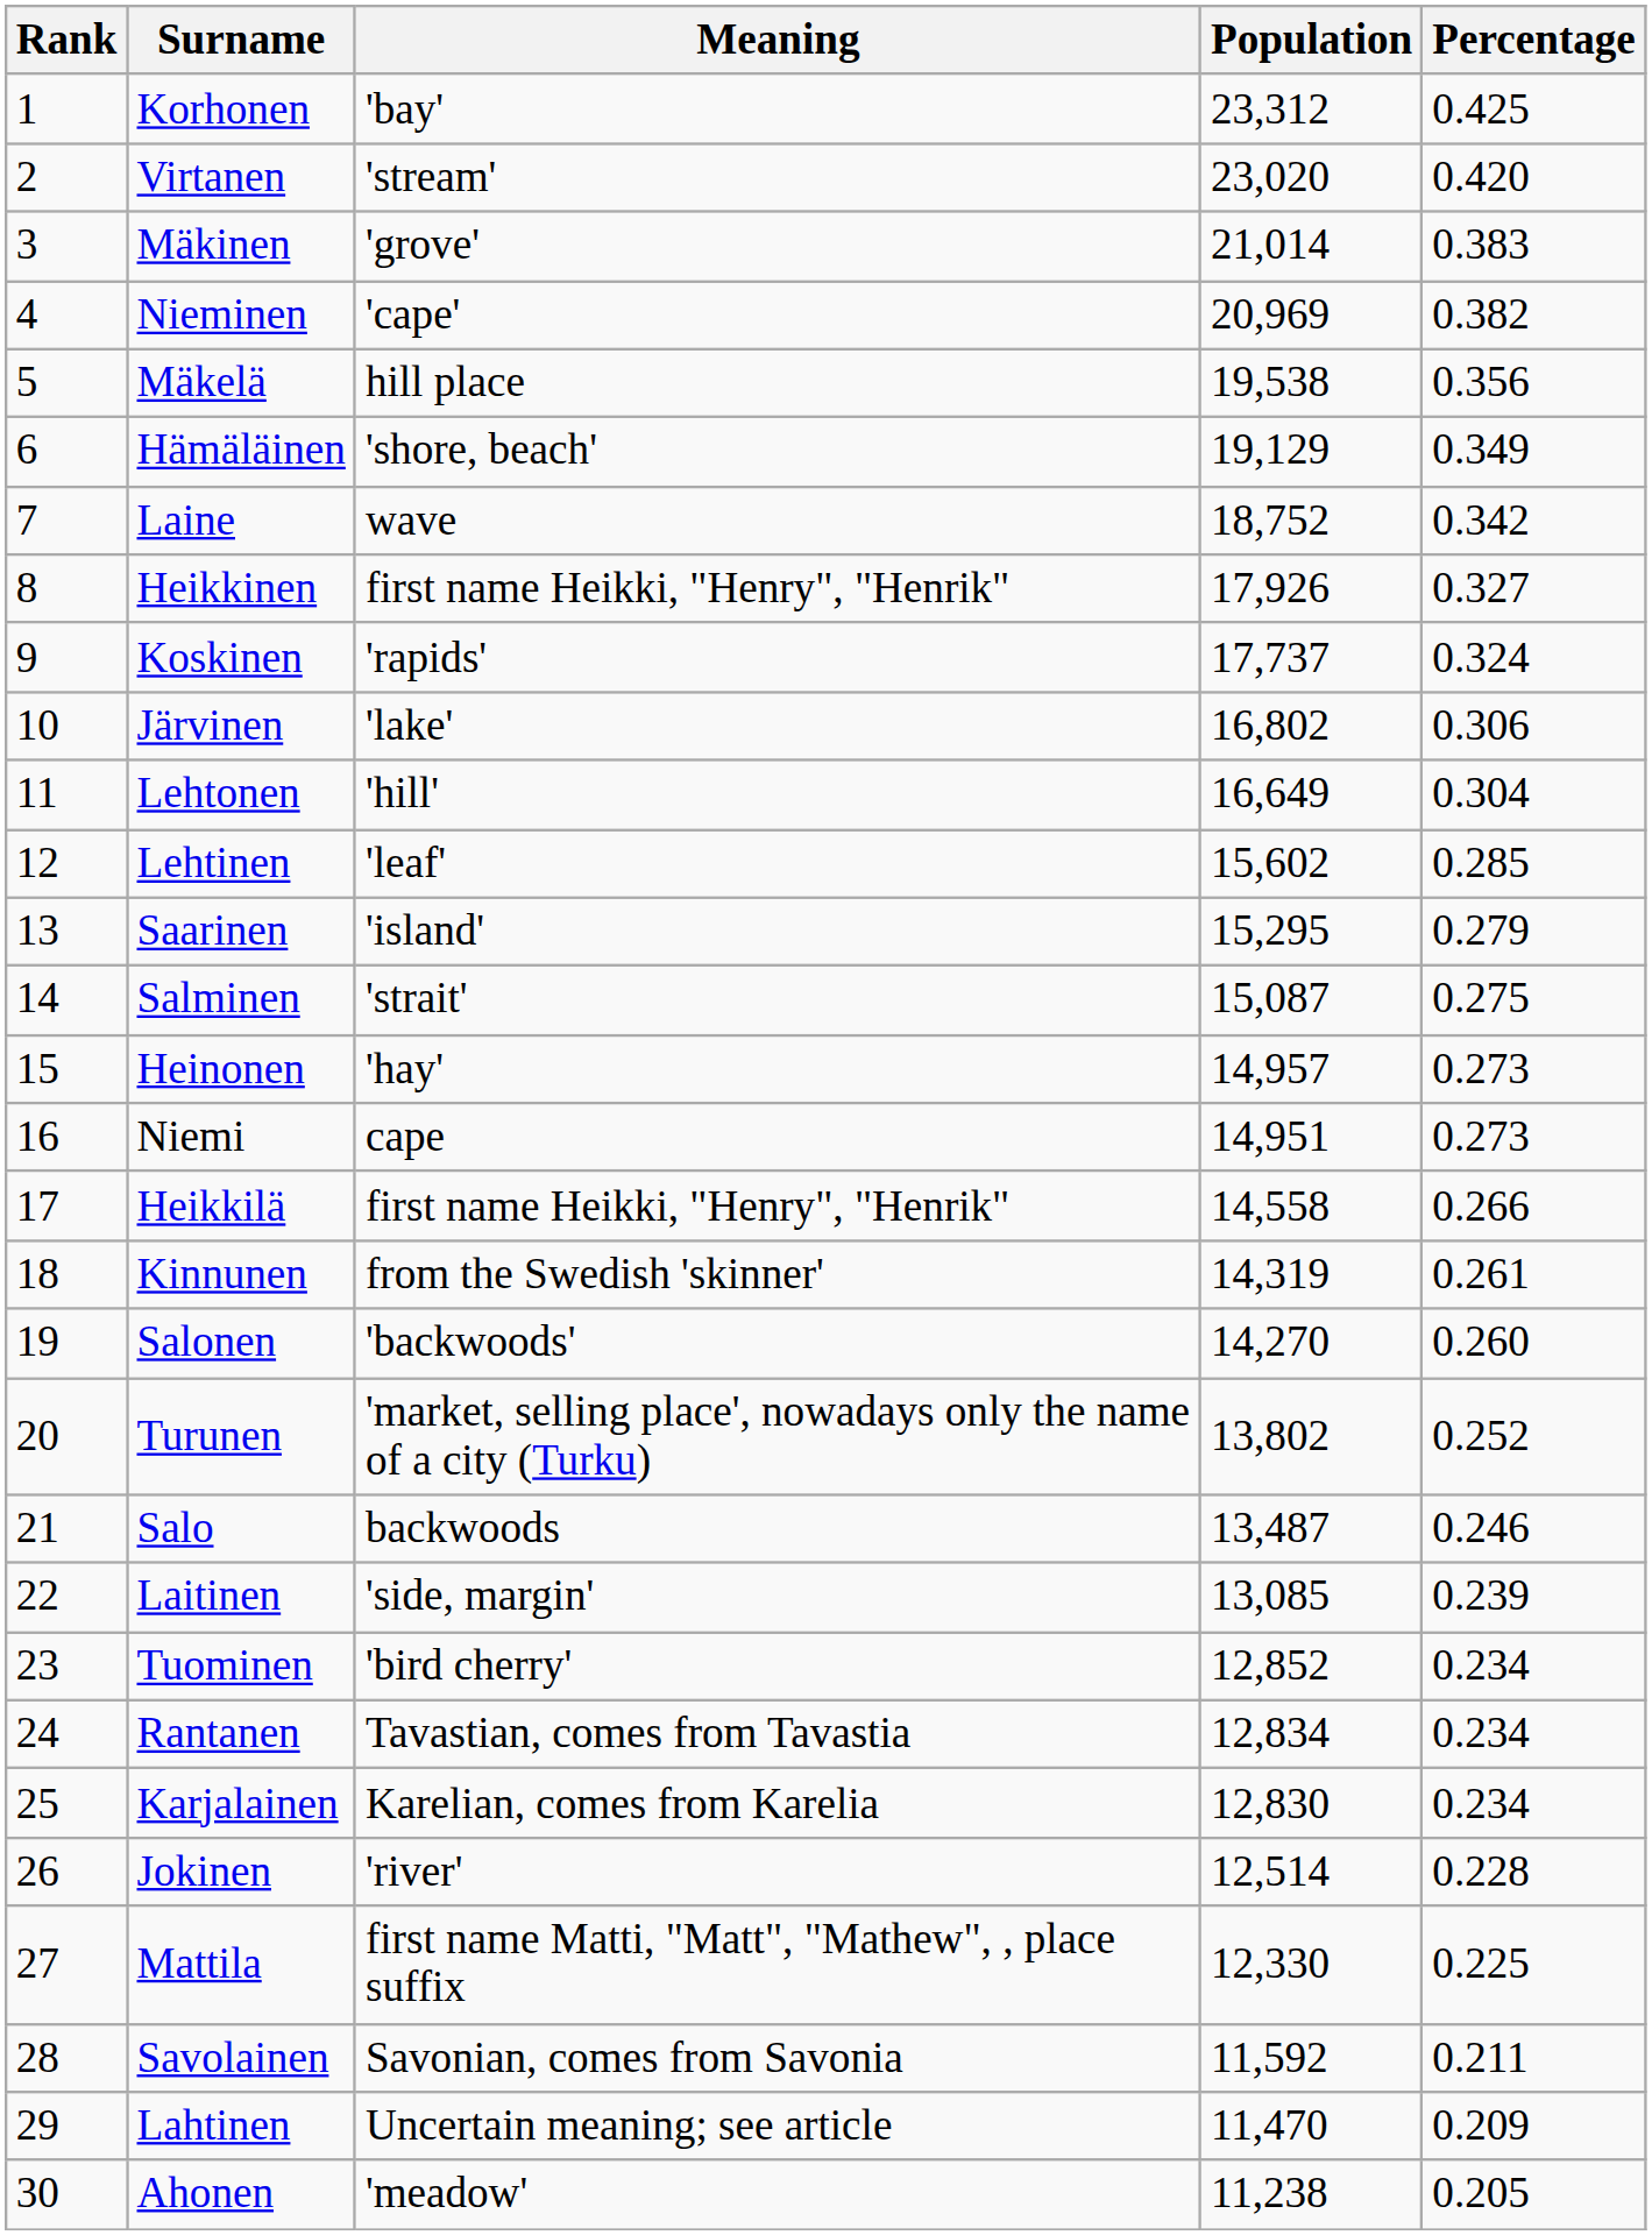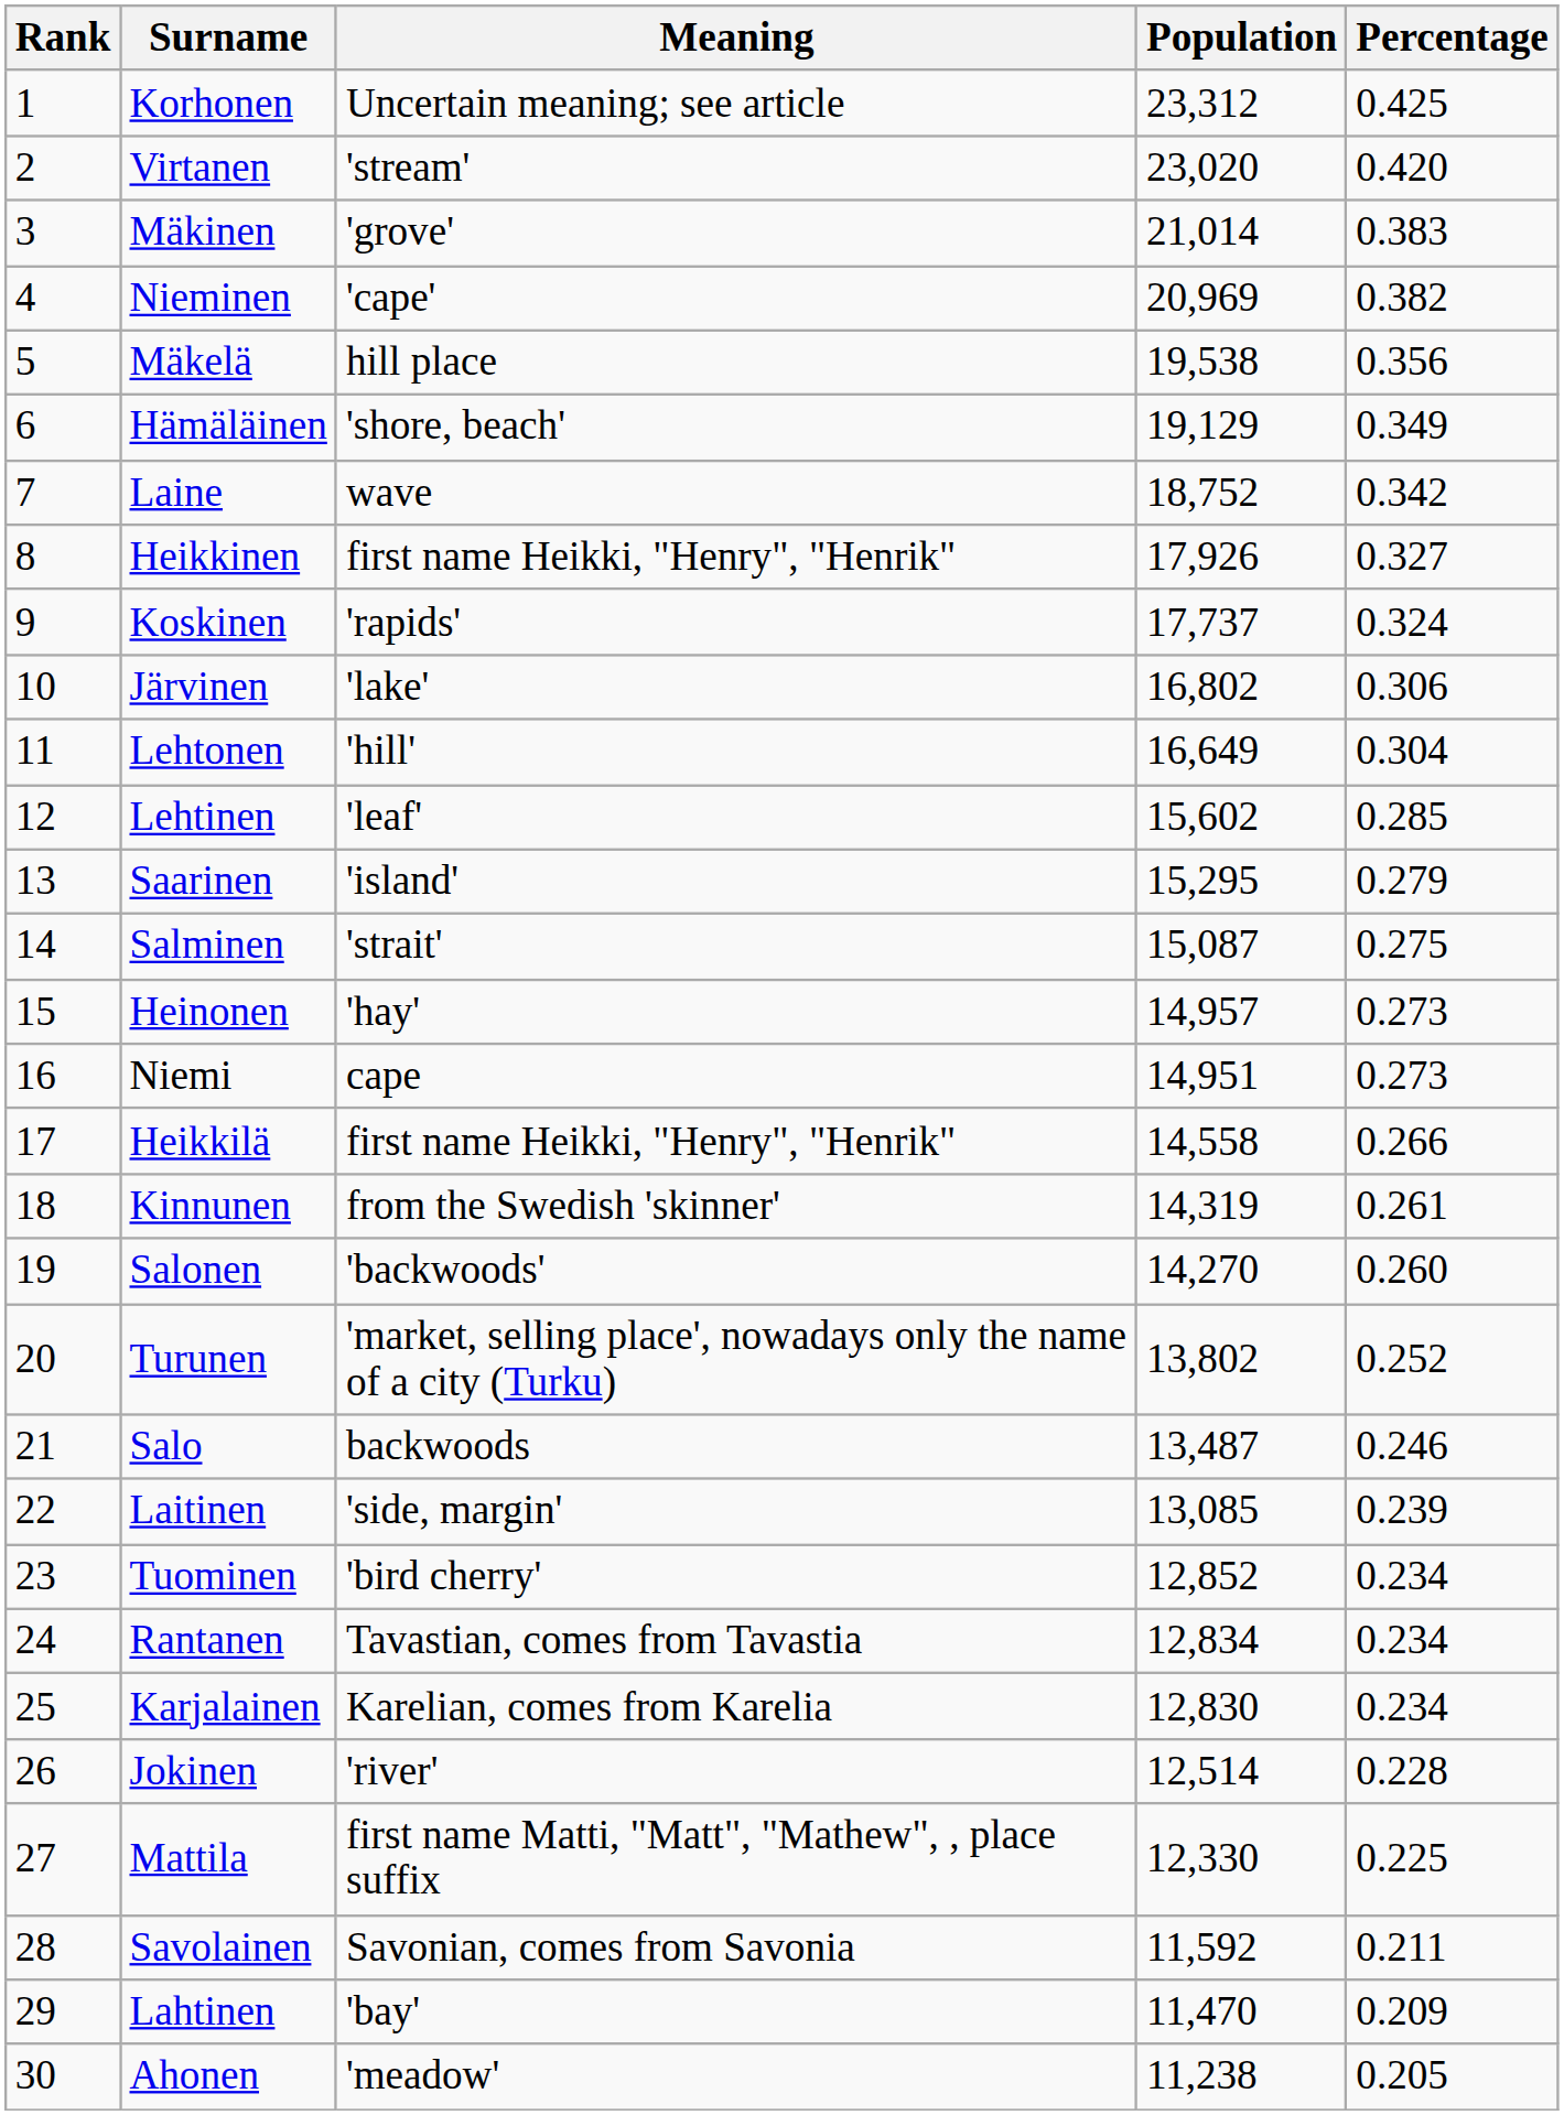 <table class="wikitable">
 <tr>
 <th>Rank</th>
 <th>Surname</th>
 <th>Meaning</th>
 <th>Population</th>
 <th>Percentage</th>
 </tr>
 <tr>
 <td>1</td>
 <td><a href='#'>Korhonen</a></td>
-<td> 'bay'</td>
+<td>Uncertain meaning; see article</td>
 <td>23,312</td>
 <td>0.425</td>
 </tr>
 <tr>
 <td>2</td>
 <td><a href='#'>Virtanen</a></td>
 <td> 'stream'</td>
 <td>23,020</td>
 <td>0.420</td>
 </tr>
 <tr>
 <td>3</td>
 <td><a href='#'>Mäkinen</a></td>
 <td> 'grove'</td>
 <td>21,014</td>
 <td>0.383</td>
 </tr>
 <tr>
 <td>4</td>
 <td><a href='#'>Nieminen</a></td>
 <td> 'cape'</td>
 <td>20,969</td>
 <td>0.382</td>
 </tr>
 <tr>
 <td>5</td>
 <td><a href='#'>Mäkelä</a></td>
 <td>hill place</td>
 <td>19,538</td>
 <td>0.356</td>
 </tr>
 <tr>
 <td>6</td>
 <td><a href='#'>Hämäläinen</a></td>
 <td> 'shore, beach'</td>
 <td>19,129</td>
 <td>0.349</td>
 </tr>
 <tr>
 <td>7</td>
 <td><a href='#'>Laine</a></td>
 <td>wave</td>
 <td>18,752</td>
 <td>0.342</td>
 </tr>
 <tr>
 <td>8</td>
 <td><a href='#'>Heikkinen</a></td>
 <td>first name Heikki, "Henry", "Henrik"</td>
 <td>17,926</td>
 <td>0.327</td>
 </tr>
 <tr>
 <td>9</td>
 <td><a href='#'>Koskinen</a></td>
 <td> 'rapids'</td>
 <td>17,737</td>
 <td>0.324</td>
 </tr>
 <tr>
 <td>10</td>
 <td><a href='#'>Järvinen</a></td>
 <td> 'lake'</td>
 <td>16,802</td>
 <td>0.306</td>
 </tr>
 <tr>
 <td>11</td>
 <td><a href='#'>Lehtonen</a></td>
 <td> 'hill'</td>
 <td>16,649</td>
 <td>0.304</td>
 </tr>
 <tr>
 <td>12</td>
 <td><a href='#'>Lehtinen</a></td>
 <td> 'leaf'</td>
 <td>15,602</td>
 <td>0.285</td>
 </tr>
 <tr>
 <td>13</td>
 <td><a href='#'>Saarinen</a></td>
 <td> 'island'</td>
 <td>15,295</td>
 <td>0.279</td>
 </tr>
 <tr>
 <td>14</td>
 <td><a href='#'>Salminen</a></td>
 <td> 'strait'</td>
 <td>15,087</td>
 <td>0.275</td>
 </tr>
 <tr>
 <td>15</td>
 <td><a href='#'>Heinonen</a></td>
 <td> 'hay'</td>
 <td>14,957</td>
 <td>0.273</td>
 </tr>
 <tr>
 <td>16</td>
 <td>Niemi</td>
 <td>cape</td>
 <td>14,951</td>
 <td>0.273</td>
 </tr>
 <tr>
 <td>17</td>
 <td><a href='#'>Heikkilä</a></td>
 <td>first name Heikki, "Henry", "Henrik"</td>
 <td>14,558</td>
 <td>0.266</td>
 </tr>
 <tr>
 <td>18</td>
 <td><a href='#'>Kinnunen</a></td>
 <td>from the Swedish  'skinner'</td>
 <td>14,319</td>
 <td>0.261</td>
 </tr>
 <tr>
 <td>19</td>
 <td><a href='#'>Salonen</a></td>
 <td> 'backwoods'</td>
 <td>14,270</td>
 <td>0.260</td>
 </tr>
 <tr>
 <td>20</td>
 <td><a href='#'>Turunen</a></td>
 <td> 'market, selling place', nowadays only the name of a city (<a href='#'>Turku</a>)</td>
 <td>13,802</td>
 <td>0.252</td>
 </tr>
 <tr>
 <td>21</td>
 <td><a href='#'>Salo</a></td>
 <td>backwoods</td>
 <td>13,487</td>
 <td>0.246</td>
 </tr>
 <tr>
 <td>22</td>
 <td><a href='#'>Laitinen</a></td>
 <td> 'side, margin'</td>
 <td>13,085</td>
 <td>0.239</td>
 </tr>
 <tr>
 <td>23</td>
 <td><a href='#'>Tuominen</a></td>
 <td> 'bird cherry'</td>
 <td>12,852</td>
 <td>0.234</td>
 </tr>
 <tr>
 <td>24</td>
 <td><a href='#'>Rantanen</a></td>
 <td>Tavastian, comes from Tavastia</td>
 <td>12,834</td>
 <td>0.234</td>
 </tr>
 <tr>
 <td>25</td>
 <td><a href='#'>Karjalainen</a></td>
 <td>Karelian, comes from Karelia</td>
 <td>12,830</td>
 <td>0.234</td>
 </tr>
 <tr>
 <td>26</td>
 <td><a href='#'>Jokinen</a></td>
 <td> 'river'</td>
 <td>12,514</td>
 <td>0.228</td>
 </tr>
 <tr>
 <td>27</td>
 <td><a href='#'>Mattila</a></td>
 <td>first name Matti, "Matt", "Mathew", , place suffix</td>
 <td>12,330</td>
 <td>0.225</td>
 </tr>
 <tr>
 <td>28</td>
 <td><a href='#'>Savolainen</a></td>
 <td>Savonian, comes from Savonia</td>
 <td>11,592</td>
 <td>0.211</td>
 </tr>
 <tr>
 <td>29</td>
 <td><a href='#'>Lahtinen</a></td>
-<td>Uncertain meaning; see article</td>
+<td> 'bay'</td>
 <td>11,470</td>
 <td>0.209</td>
 </tr>
 <tr>
 <td>30</td>
 <td><a href='#'>Ahonen</a></td>
 <td> 'meadow'</td>
 <td>11,238</td>
 <td>0.205</td>
 </tr>
 </table>
